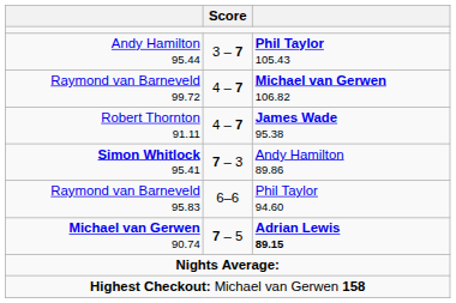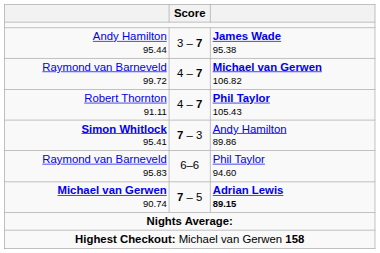 <table class=wikitable style="text-align:center">
 <tr>
 <th width=225></th>
 <th width=50>Score</th>
 <th width=225></th>
 </tr>
 <tr align=centre>
 <td colspan="3"></td>
 </tr>
 <tr align=left>
 <td align=right><a href='#'>Andy Hamilton</a>  <br><small><span>95.44</span></small></td>
 <td align=center>3 – <strong>7</strong></td>
-<td> <strong><a href='#'>Phil Taylor</a></strong> <br><small><span>105.43</span></small></td>
+<td> <strong><a href='#'>James Wade</a></strong> <br><small><span>95.38</span></small></td>
 </tr>
 <tr align=left>
 <td align=right><a href='#'>Raymond van Barneveld</a>  <br><small><span>99.72</span></small></td>
 <td align=center>4 – <strong>7</strong></td>
 <td> <strong><a href='#'>Michael van Gerwen</a></strong> <br><small><span>106.82</span></small></td>
 </tr>
 <tr align=left>
 <td align=right><a href='#'>Robert Thornton</a>  <br><small><span>91.11</span></small></td>
 <td align=center>4 – <strong>7</strong></td>
-<td> <strong><a href='#'>James Wade</a></strong> <br><small><span>95.38</span></small></td>
+<td> <strong><a href='#'>Phil Taylor</a></strong> <br><small><span>105.43</span></small></td>
 </tr>
 <tr align=left>
 <td align=right><strong><a href='#'>Simon Whitlock</a></strong>  <br><small><span>95.41</span></small></td>
 <td align=center><strong>7</strong> – 3</td>
 <td> <a href='#'>Andy Hamilton</a> <br><small><span>89.86</span></small></td>
 </tr>
 <tr align=left>
 <td align=right><a href='#'>Raymond van Barneveld</a>  <br><small><span>95.83</span></small></td>
 <td align=center>6–6</td>
 <td> <a href='#'>Phil Taylor</a> <br><small><span>94.60</span></small></td>
 </tr>
 <tr align=left>
 <td align=right><strong><a href='#'>Michael van Gerwen</a></strong>  <br><small><span>90.74</span></small></td>
 <td align=center><strong>7</strong> – 5</td>
 <td><strong> <a href='#'>Adrian Lewis</a> <br><small><span>89.15</span></small></strong></td>
 </tr>
 <tr align=center>
 <td colspan="3"><strong>Nights Average:</strong> </td>
 </tr>
 <tr align=center>
 <td colspan="3"><strong>Highest Checkout:</strong> Michael van Gerwen <strong>158</strong></td>
 </tr>
 </table>
